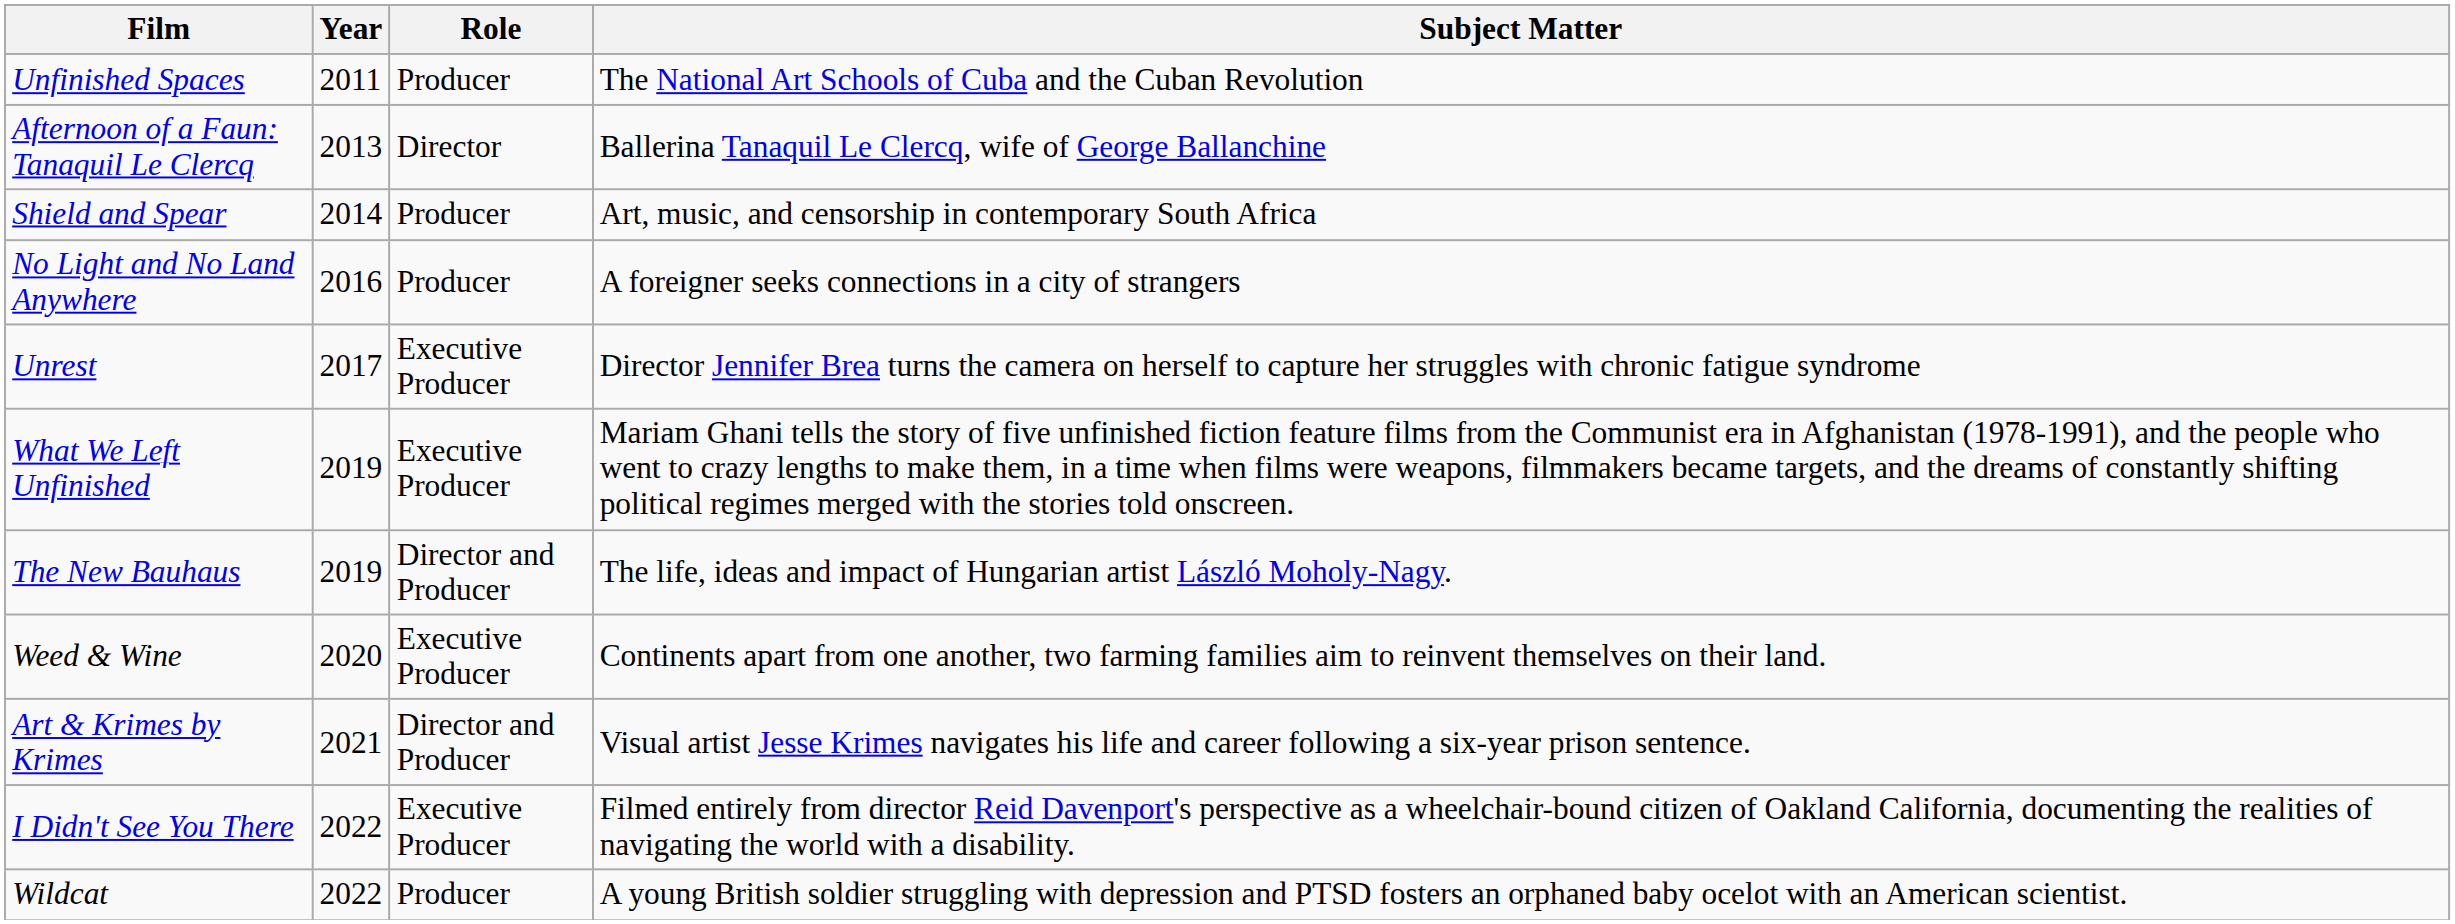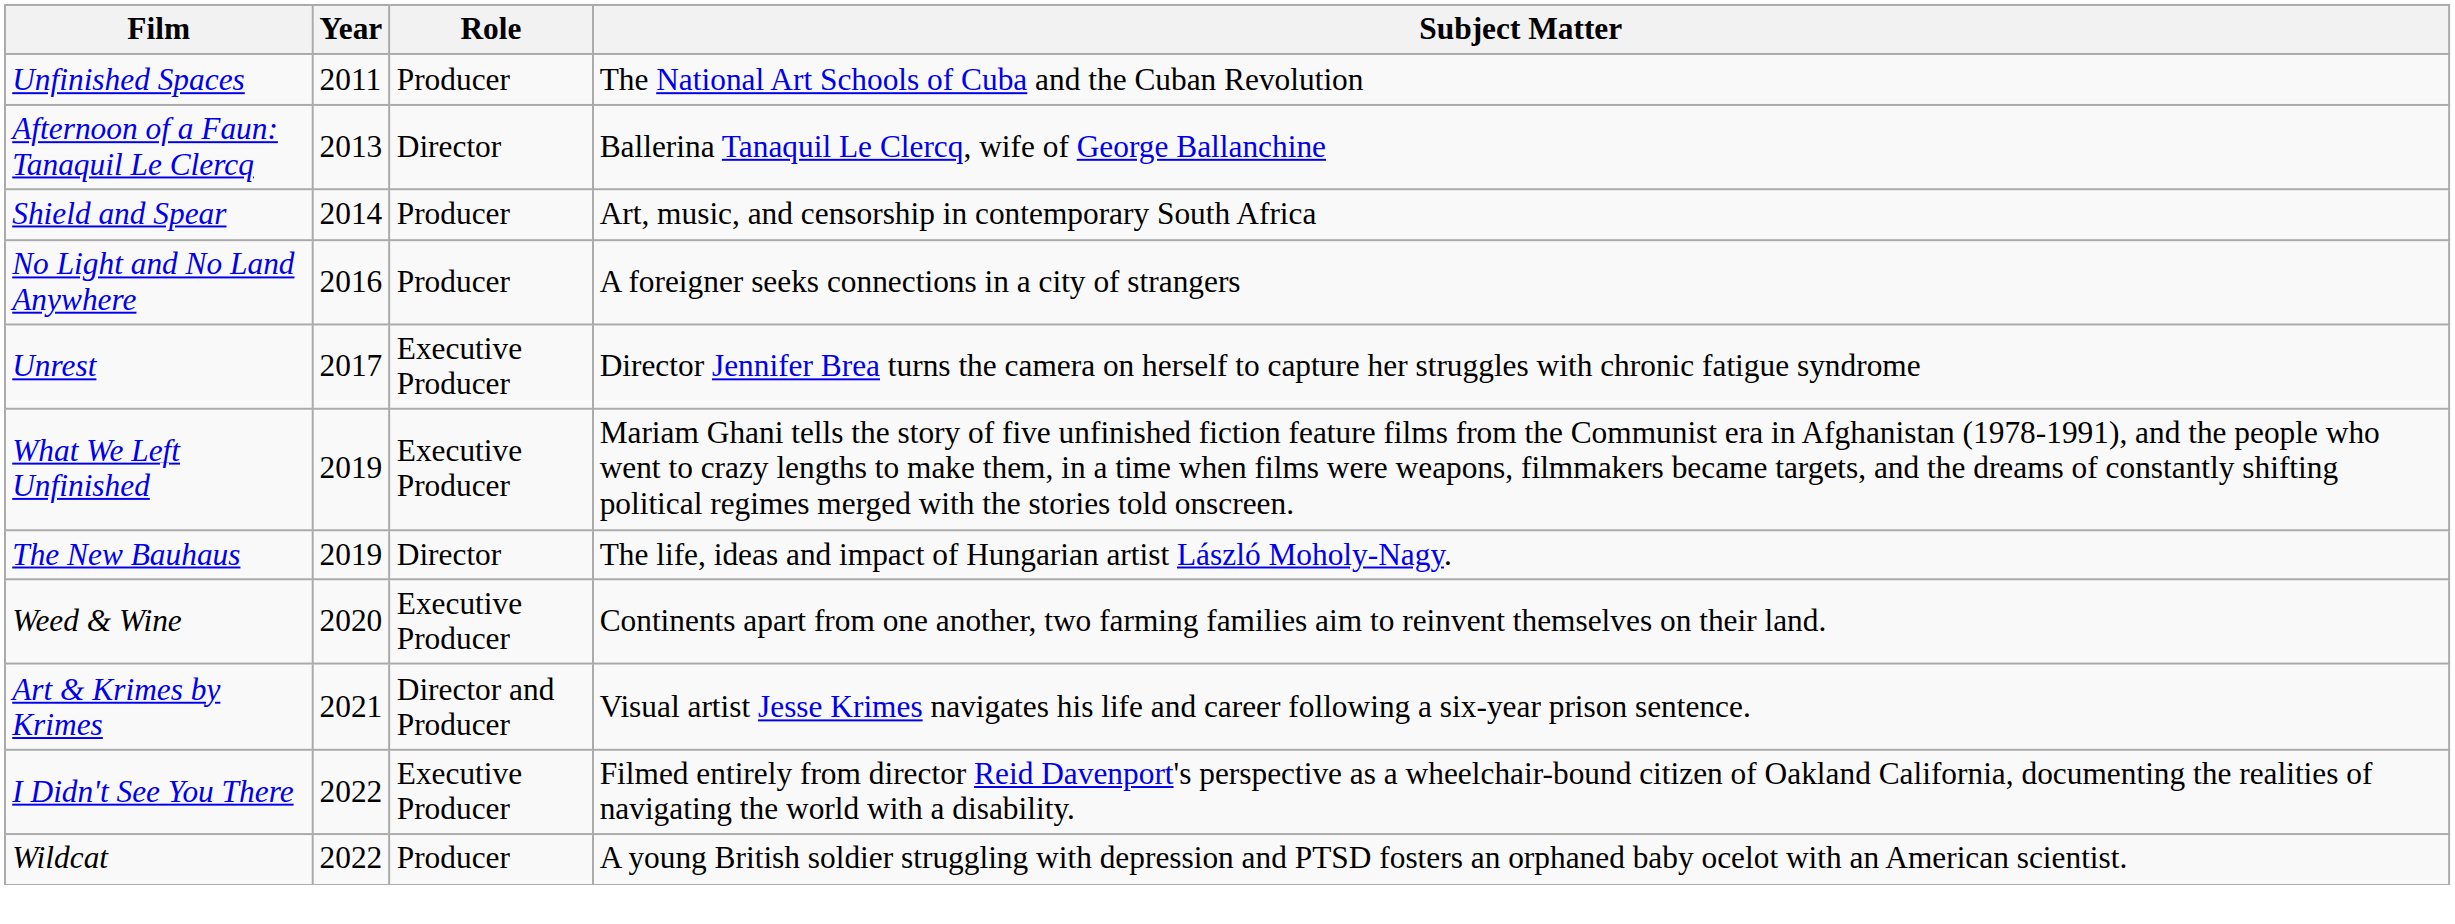 <table class="wikitable mw-collapsible">
 <tr>
 <th>Film</th>
 <th>Year</th>
 <th>Role</th>
 <th>Subject Matter</th>
 </tr>
 <tr>
 <td><em><a href='#'>Unfinished Spaces</a></em></td>
 <td>2011</td>
 <td>Producer</td>
 <td>The <a href='#'>National Art Schools of Cuba</a> and the Cuban Revolution</td>
 </tr>
 <tr>
 <td><em><a href='#'>Afternoon of a Faun: Tanaquil Le Clercq</a></em></td>
 <td>2013</td>
 <td>Director</td>
 <td>Ballerina <a href='#'>Tanaquil Le Clercq</a>, wife of <a href='#'>George Ballanchine</a></td>
 </tr>
 <tr>
 <td><em><a href='#'>Shield and Spear</a></em></td>
 <td>2014</td>
 <td>Producer</td>
 <td>Art, music, and censorship in contemporary South Africa</td>
 </tr>
 <tr>
 <td><em><a href='#'>No Light and No Land Anywhere</a></em></td>
 <td>2016</td>
 <td>Producer</td>
 <td>A foreigner seeks connections in a city of strangers</td>
 </tr>
 <tr>
 <td><em><a href='#'>Unrest</a></em></td>
 <td>2017</td>
 <td>Executive Producer</td>
 <td>Director <a href='#'>Jennifer Brea</a> turns the camera on herself to capture her struggles with chronic fatigue syndrome</td>
 </tr>
 <tr>
 <td><em><a href='#'>What We Left Unfinished</a></em></td>
 <td>2019</td>
 <td>Executive Producer</td>
 <td>Mariam Ghani tells the story of five unfinished fiction feature films from the Communist era in Afghanistan (1978-1991), and the people who went to crazy lengths to make them, in a time when films were weapons, filmmakers became targets, and the dreams of constantly shifting political regimes merged with the stories told onscreen.</td>
 </tr>
 <tr>
 <td><em><a href='#'>The New Bauhaus</a></em></td>
 <td>2019</td>
-<td>Director and Producer</td>
+<td>Director</td>
 <td>The life, ideas and impact of Hungarian artist <a href='#'>László Moholy-Nagy</a>.</td>
 </tr>
 <tr>
 <td><em>Weed & Wine</em></td>
 <td>2020</td>
 <td>Executive Producer</td>
 <td>Continents apart from one another, two farming families aim to reinvent themselves on their land.</td>
 </tr>
 <tr>
 <td><em><a href='#'>Art & Krimes by Krimes</a></em></td>
 <td>2021</td>
 <td>Director and Producer</td>
 <td>Visual artist <a href='#'>Jesse Krimes</a> navigates his life and career following a six-year prison sentence.</td>
 </tr>
 <tr>
 <td><em><a href='#'>I Didn't See You There</a></em></td>
 <td>2022</td>
 <td>Executive Producer</td>
 <td>Filmed entirely from director <a href='#'>Reid Davenport</a>'s perspective as a wheelchair-bound citizen of Oakland California, documenting the realities of navigating the world with a disability.</td>
 </tr>
 <tr>
 <td><em>Wildcat</em></td>
 <td>2022</td>
 <td>Producer</td>
 <td>A young British soldier struggling with depression and PTSD fosters an orphaned baby ocelot with an American scientist.</td>
 </tr>
 </table>
